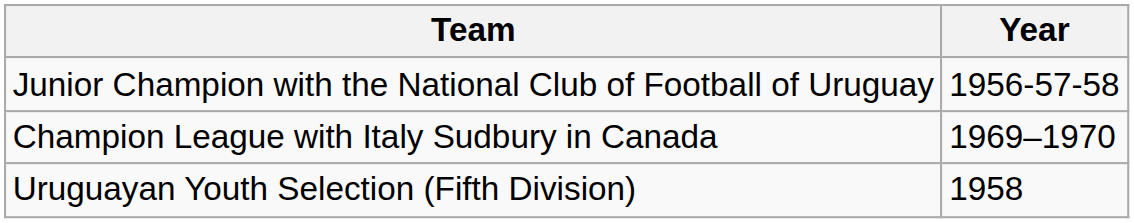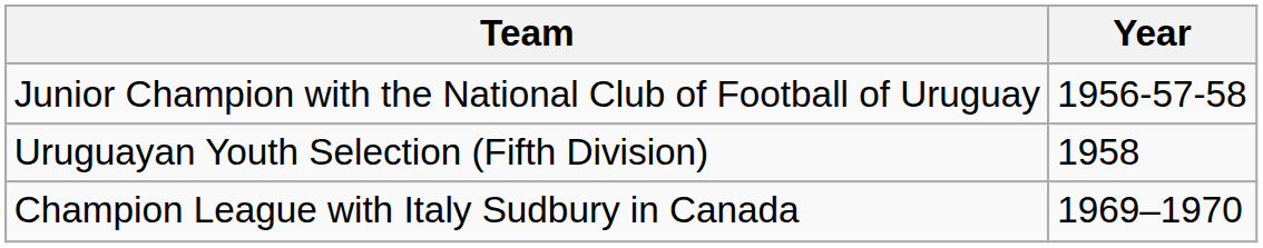 <table class="wikitable">
 <tr>
 <th>Team</th>
 <th>Year</th>
 </tr>
 <tr>
 <td>Junior Champion with the National Club of Football of Uruguay</td>
 <td>1956-57-58</td>
 </tr>
 <tr>
+<td>Uruguayan Youth Selection (Fifth Division)</td>
+<td>1958</td>
+</tr>
+<tr>
 <td>Champion League with Italy Sudbury in Canada</td>
 <td>1969–1970</td>
 </tr>
-<tr>
-<td>Uruguayan Youth Selection (Fifth Division)</td>
-<td>1958</td>
-</tr>
 </table>
